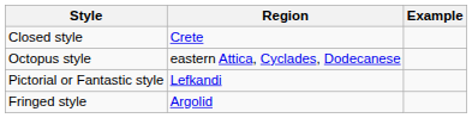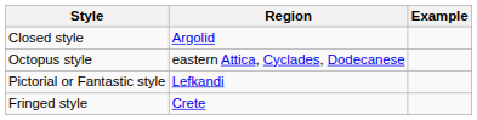 <table class="wikitable">
 <tr>
 <th>Style</th>
 <th>Region</th>
 <th>Example</th>
 </tr>
 <tr>
 <td>Closed style</td>
-<td><a href='#'>Crete</a></td>
+<td><a href='#'>Argolid</a></td>
 <td></td>
 </tr>
 <tr>
 <td>Octopus style</td>
 <td>eastern <a href='#'>Attica</a>, <a href='#'>Cyclades</a>, <a href='#'>Dodecanese</a></td>
 <td></td>
 </tr>
 <tr>
 <td>Pictorial or Fantastic style</td>
 <td><a href='#'>Lefkandi</a></td>
 <td></td>
 </tr>
 <tr>
 <td>Fringed style</td>
-<td><a href='#'>Argolid</a></td>
+<td><a href='#'>Crete</a></td>
 <td></td>
 </tr>
 </table>
